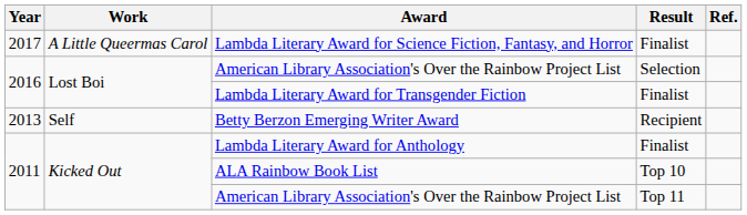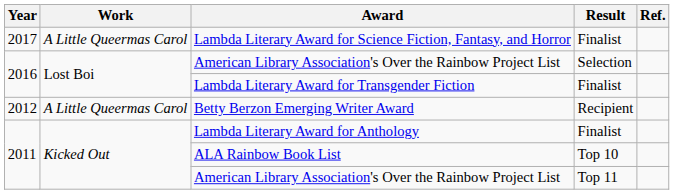 <table class="wikitable sortable">
 <tr>
 <th>Year</th>
 <th>Work</th>
 <th>Award</th>
 <th>Result</th>
 <th>Ref.</th>
 </tr>
 <tr>
 <td>2017</td>
 <td><em>A Little Queermas Carol</em></td>
 <td><a href='#'>Lambda Literary Award for Science Fiction, Fantasy, and Horror</a></td>
 <td>Finalist</td>
 <td></td>
 </tr>
 <tr>
 <td rowspan="2">2016</td>
 <td rowspan="2">Lost Boi</td>
 <td><a href='#'>American Library Association</a>'s Over the Rainbow Project List</td>
 <td>Selection</td>
 <td></td>
 </tr>
 <tr>
 <td><a href='#'>Lambda Literary Award for Transgender Fiction</a></td>
 <td>Finalist</td>
 <td></td>
 </tr>
 <tr>
-<td>2013</td>
-<td>Self</td>
+<td>2012</td>
+<td><em>A Little Queermas Carol</em></td>
 <td><a href='#'>Betty Berzon Emerging Writer Award</a></td>
 <td>Recipient</td>
 <td></td>
 </tr>
 <tr>
 <td rowspan="3">2011</td>
 <td rowspan="3"><em>Kicked Out</em></td>
 <td><a href='#'>Lambda Literary Award for Anthology</a></td>
 <td>Finalist</td>
 <td></td>
 </tr>
 <tr>
 <td><a href='#'>ALA Rainbow Book List</a></td>
 <td>Top 10</td>
 <td></td>
 </tr>
 <tr>
 <td><a href='#'>American Library Association</a>'s Over the Rainbow Project List</td>
 <td>Top 11</td>
 <td></td>
 </tr>
 </table>
